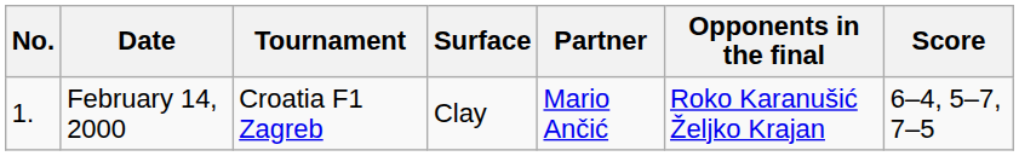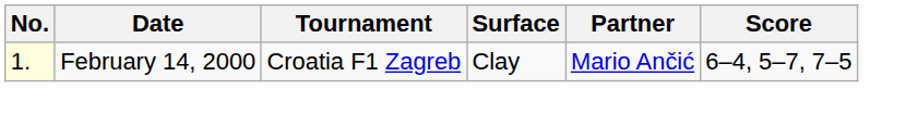 <table class="sortable wikitable">
 <tr>
 <th>No.</th>
 <th>Date</th>
 <th>Tournament</th>
 <th>Surface</th>
 <th>Partner</th>
-<th>Opponents in the final</th>
 <th>Score</th>
 </tr>
 <tr>
-<td>1.</td>
+<td style="background: lightyellow;">1.</td>
 <td>February 14, 2000</td>
 <td>Croatia F1 <a href='#'>Zagreb</a></td>
 <td>Clay</td>
 <td> <a href='#'>Mario Ančić</a></td>
-<td> <a href='#'>Roko Karanušić</a> <br> <a href='#'>Željko Krajan</a></td>
 <td>6–4, 5–7, 7–5</td>
 </tr>
 </table>
